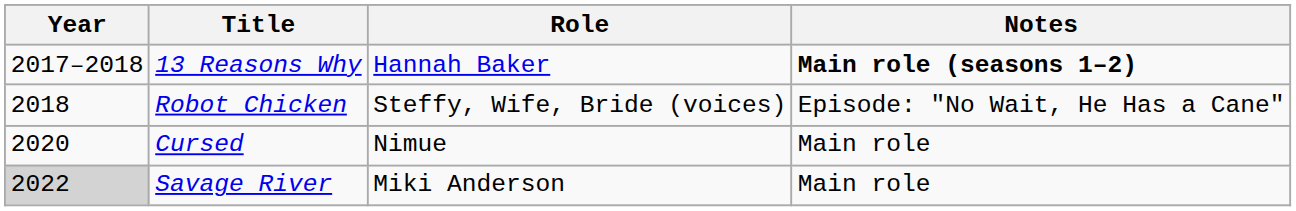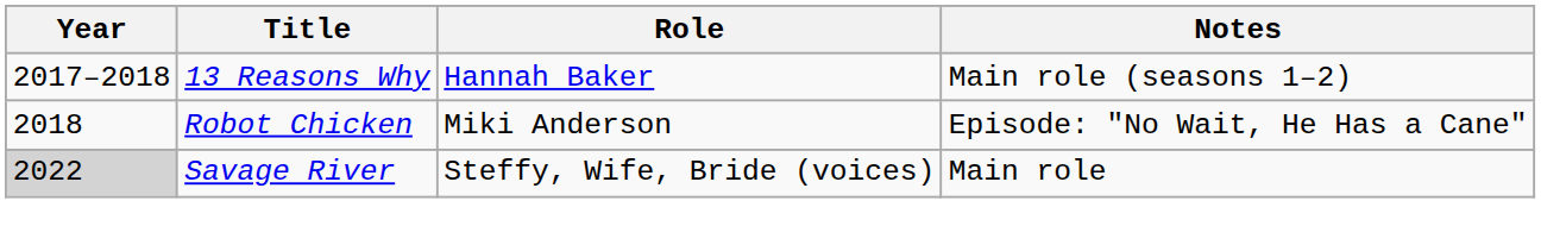 <table class="wikitable sortable plainrowheaders">
 <tr>
 <th scope="col">Year</th>
 <th scope="col">Title</th>
 <th scope="col">Role</th>
 <th scope="col"  class="unsortable">Notes</th>
 </tr>
 <tr>
 <td>2017–2018</td>
 <td><em><a href='#'>13 Reasons Why</a></em></td>
 <td><a href='#'>Hannah Baker</a></td>
-<td><strong>Main role (seasons 1–2)</strong></td>
+<td>Main role (seasons 1–2)</td>
 </tr>
 <tr>
 <td>2018</td>
 <td><em><a href='#'>Robot Chicken</a></em></td>
-<td>Steffy, Wife, Bride (voices)</td>
+<td>Miki Anderson</td>
 <td>Episode: "No Wait, He Has a Cane"</td>
-</tr>
-<tr>
-<td>2020</td>
-<td><em><a href='#'>Cursed</a></em></td>
-<td>Nimue</td>
-<td>Main role</td>
 </tr>
 <tr>
 <td style="background: lightgrey;">2022</td>
 <td><em><a href='#'>Savage River</a></em></td>
-<td>Miki Anderson</td>
+<td>Steffy, Wife, Bride (voices)</td>
 <td>Main role</td>
 </tr>
 </table>
